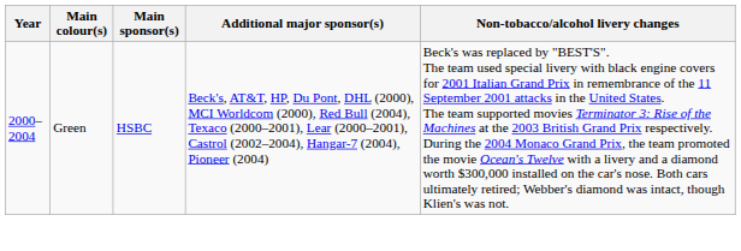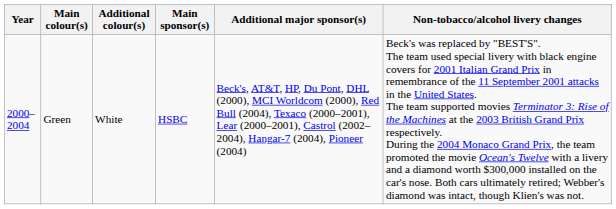 <table class="wikitable">
 <tr>
 <th>Year</th>
 <th>Main colour(s)</th>
+<th>Additional colour(s)</th>
 <th>Main sponsor(s)</th>
 <th>Additional major sponsor(s)</th>
 <th>Non-tobacco/alcohol livery changes</th>
 </tr>
 <tr>
 <td><a href='#'>2000</a>–<a href='#'>2004</a></td>
 <td>Green</td>
+<td>White</td>
 <td><a href='#'>HSBC</a></td>
 <td><a href='#'>Beck's</a>, <a href='#'>AT&T</a>, <a href='#'>HP</a>, <a href='#'>Du Pont</a>, <a href='#'>DHL</a> (2000), <a href='#'>MCI Worldcom</a> (2000), <a href='#'>Red Bull</a> (2004), <a href='#'>Texaco</a> (2000–2001), <a href='#'>Lear</a> (2000–2001), <a href='#'>Castrol</a> (2002–2004), <a href='#'>Hangar-7</a> (2004), <a href='#'>Pioneer</a> (2004)</td>
 <td>Beck's was replaced by "BEST'S".<br>The team used special livery with black engine covers for <a href='#'>2001 Italian Grand Prix</a> in remembrance of the <a href='#'>11 September 2001 attacks</a> in the <a href='#'>United States</a>.<br>The team supported movies <em><a href='#'>Terminator 3: Rise of the Machines</a></em> at the <a href='#'>2003 British Grand Prix</a> respectively.<br>During the <a href='#'>2004 Monaco Grand Prix</a>, the team promoted the movie <em><a href='#'>Ocean's Twelve</a></em> with a livery and a diamond worth $300,000 installed on the car's nose. Both cars ultimately retired; Webber's diamond was intact, though Klien's was not.</td>
 </tr>
 </table>
